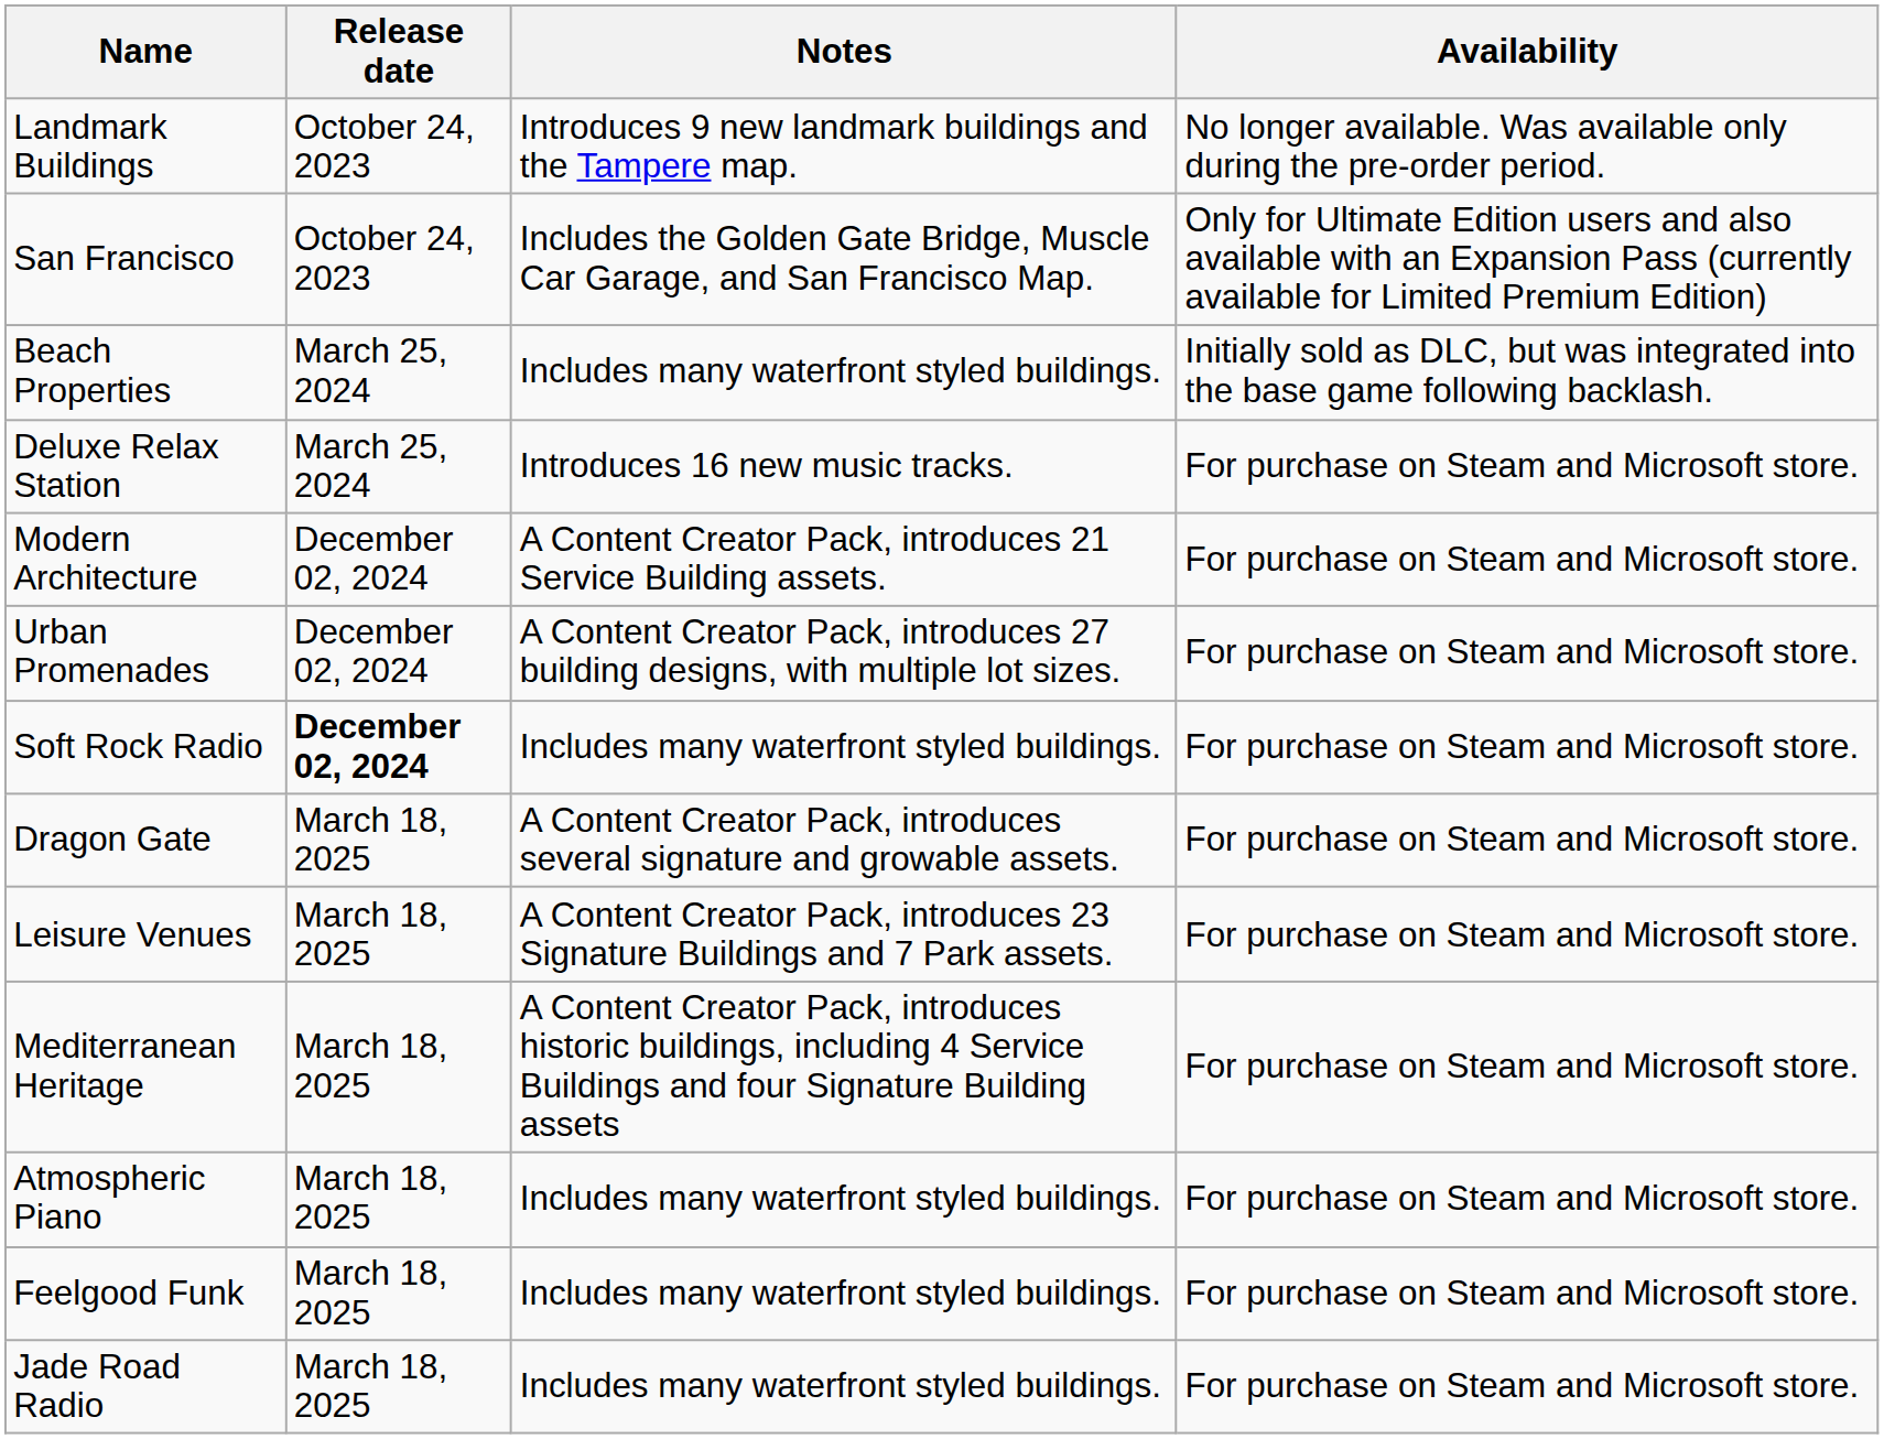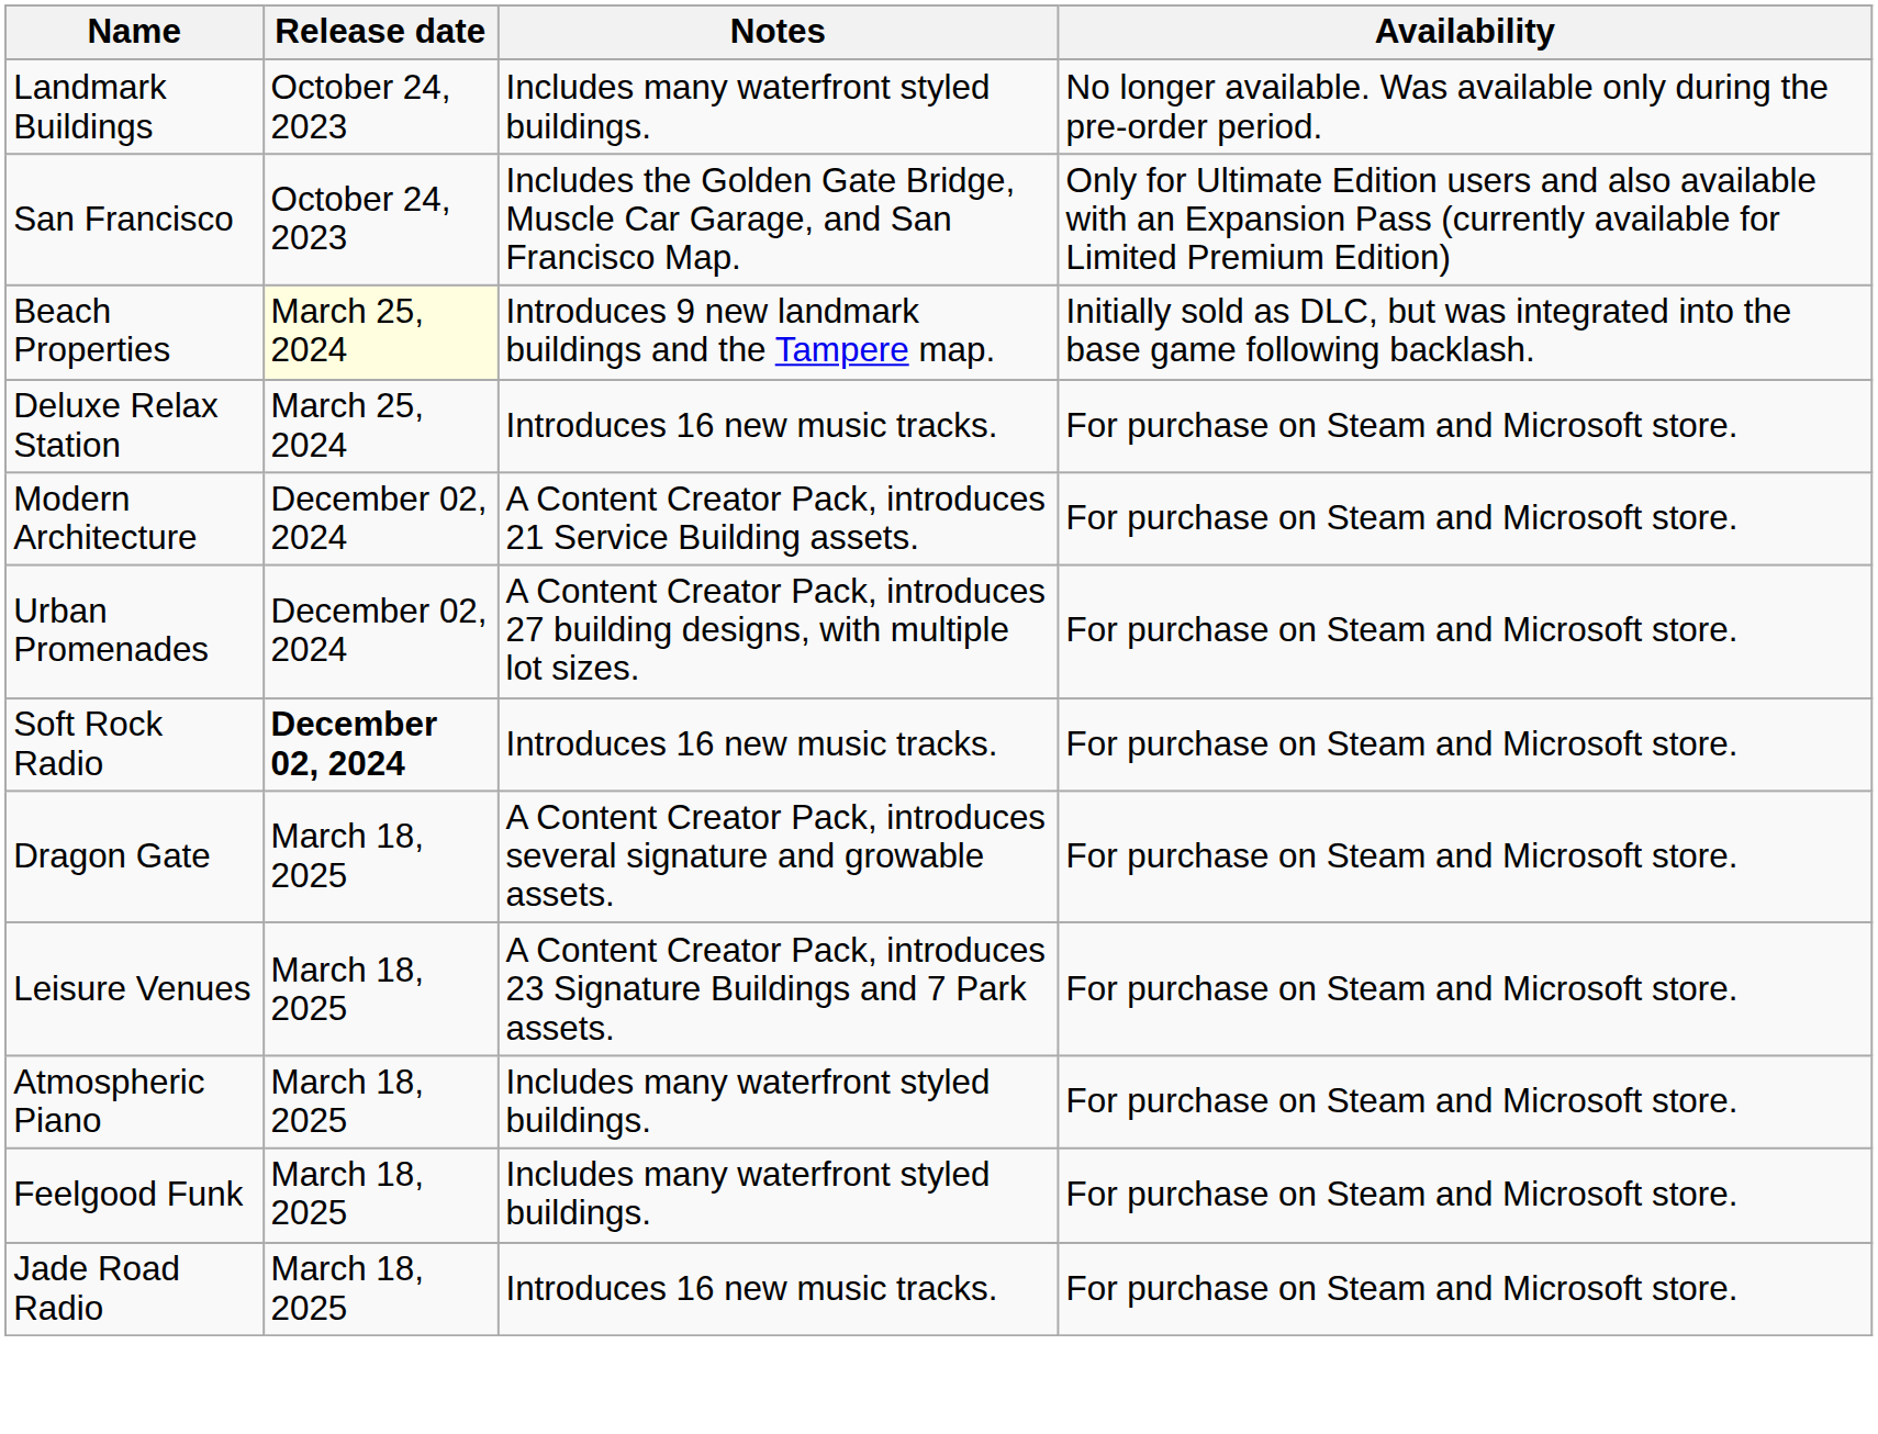 <table class="wikitable">
 <tr>
 <th>Name</th>
 <th>Release date</th>
 <th>Notes</th>
 <th>Availability</th>
 </tr>
 <tr>
 <td>Landmark Buildings</td>
 <td>October 24, 2023</td>
-<td>Introduces 9 new landmark buildings and the <a href='#'>Tampere</a> map.</td>
+<td>Includes many waterfront styled buildings.</td>
 <td>No longer available. Was available only during the pre-order period.</td>
 </tr>
 <tr>
 <td>San Francisco</td>
 <td>October 24, 2023</td>
 <td>Includes the Golden Gate Bridge, Muscle Car Garage, and San Francisco Map.</td>
 <td>Only for Ultimate Edition users and also available with an Expansion Pass (currently available for Limited Premium Edition)</td>
 </tr>
 <tr>
 <td>Beach Properties</td>
-<td>March 25, 2024</td>
-<td>Includes many waterfront styled buildings.</td>
+<td style="background: lightyellow;">March 25, 2024</td>
+<td>Introduces 9 new landmark buildings and the <a href='#'>Tampere</a> map.</td>
 <td>Initially sold as DLC, but was integrated into the base game following backlash.</td>
 </tr>
 <tr>
 <td>Deluxe Relax Station</td>
 <td>March 25, 2024</td>
 <td>Introduces 16 new music tracks.</td>
 <td>For purchase on Steam and Microsoft store.</td>
 </tr>
 <tr>
 <td>Modern Architecture</td>
 <td>December 02, 2024</td>
 <td>A Content Creator Pack, introduces 21 Service Building assets.</td>
 <td>For purchase on Steam and Microsoft store.</td>
 </tr>
 <tr>
 <td>Urban Promenades</td>
 <td>December 02, 2024</td>
 <td>A Content Creator Pack, introduces 27 building designs, with multiple lot sizes.</td>
 <td>For purchase on Steam and Microsoft store.</td>
 </tr>
 <tr>
 <td>Soft Rock Radio</td>
 <td><strong>December 02, 2024</strong></td>
-<td>Includes many waterfront styled buildings.</td>
+<td>Introduces 16 new music tracks.</td>
 <td>For purchase on Steam and Microsoft store.</td>
 </tr>
 <tr>
 <td>Dragon Gate</td>
 <td>March 18, 2025</td>
 <td>A Content Creator Pack, introduces several signature and growable assets.</td>
 <td>For purchase on Steam and Microsoft store.</td>
 </tr>
 <tr>
 <td>Leisure Venues</td>
 <td>March 18, 2025</td>
 <td>A Content Creator Pack, introduces 23 Signature Buildings and 7 Park assets.</td>
-<td>For purchase on Steam and Microsoft store.</td>
-</tr>
-<tr>
-<td>Mediterranean Heritage</td>
-<td>March 18, 2025</td>
-<td>A Content Creator Pack, introduces historic buildings, including 4 Service Buildings and four Signature Building assets</td>
 <td>For purchase on Steam and Microsoft store.</td>
 </tr>
 <tr>
 <td>Atmospheric Piano</td>
 <td>March 18, 2025</td>
 <td>Includes many waterfront styled buildings.</td>
 <td>For purchase on Steam and Microsoft store.</td>
 </tr>
 <tr>
 <td>Feelgood Funk</td>
 <td>March 18, 2025</td>
 <td>Includes many waterfront styled buildings.</td>
 <td>For purchase on Steam and Microsoft store.</td>
 </tr>
 <tr>
 <td>Jade Road Radio</td>
 <td>March 18, 2025</td>
-<td>Includes many waterfront styled buildings.</td>
+<td>Introduces 16 new music tracks.</td>
 <td>For purchase on Steam and Microsoft store.</td>
 </tr>
 </table>
